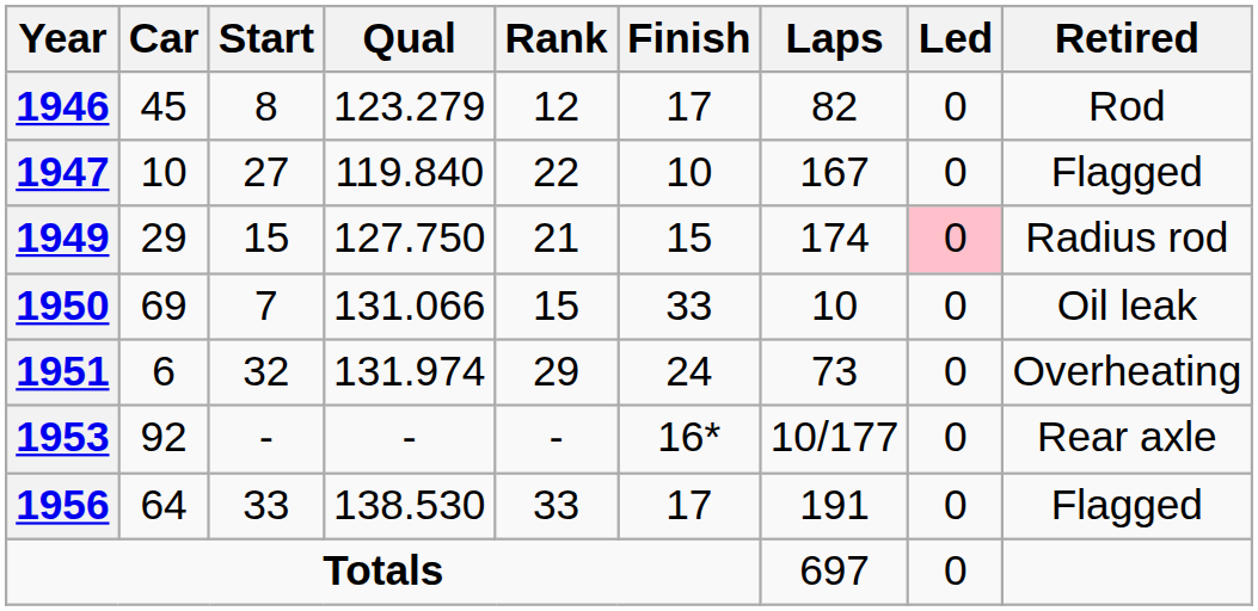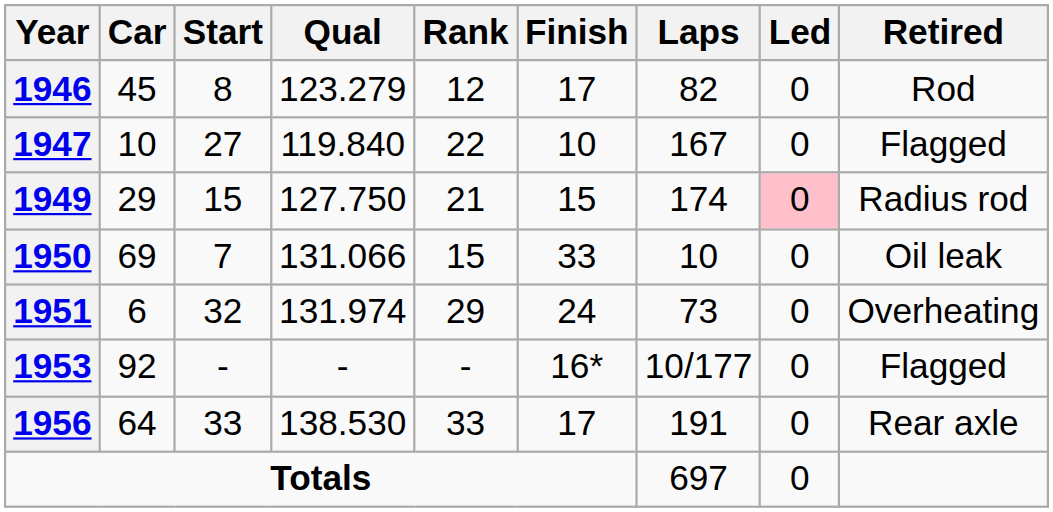 <table class="wikitable" style="text-align:center">
 <tr>
 <th>Year</th>
 <th>Car</th>
 <th>Start</th>
 <th>Qual</th>
 <th>Rank</th>
 <th>Finish</th>
 <th>Laps</th>
 <th>Led</th>
 <th>Retired</th>
 </tr>
 <tr>
 <th><a href='#'>1946</a></th>
 <td>45</td>
 <td>8</td>
 <td>123.279</td>
 <td>12</td>
 <td>17</td>
 <td>82</td>
 <td>0</td>
 <td>Rod</td>
 </tr>
 <tr>
 <th><a href='#'>1947</a></th>
 <td>10</td>
 <td>27</td>
 <td>119.840</td>
 <td>22</td>
 <td>10</td>
 <td>167</td>
 <td>0</td>
 <td>Flagged</td>
 </tr>
 <tr>
 <th><a href='#'>1949</a></th>
 <td>29</td>
 <td>15</td>
 <td>127.750</td>
 <td>21</td>
 <td>15</td>
 <td>174</td>
 <td style="background: pink;">0</td>
 <td>Radius rod</td>
 </tr>
 <tr>
 <th><a href='#'>1950</a></th>
 <td>69</td>
 <td>7</td>
 <td>131.066</td>
 <td>15</td>
 <td>33</td>
 <td>10</td>
 <td>0</td>
 <td>Oil leak</td>
 </tr>
 <tr>
 <th><a href='#'>1951</a></th>
 <td>6</td>
 <td>32</td>
 <td>131.974</td>
 <td>29</td>
 <td>24</td>
 <td>73</td>
 <td>0</td>
 <td>Overheating</td>
 </tr>
 <tr>
 <th><a href='#'>1953</a></th>
 <td>92</td>
 <td>-</td>
 <td>-</td>
 <td>-</td>
 <td>16*</td>
 <td>10/177</td>
 <td>0</td>
-<td>Rear axle</td>
+<td>Flagged</td>
 </tr>
 <tr>
 <th><a href='#'>1956</a></th>
 <td>64</td>
 <td>33</td>
 <td>138.530</td>
 <td>33</td>
 <td>17</td>
 <td>191</td>
 <td>0</td>
-<td>Flagged</td>
+<td>Rear axle</td>
 </tr>
 <tr>
 <td colspan=6><strong>Totals</strong></td>
 <td>697</td>
 <td>0</td>
 <td></td>
 </tr>
 </table>
